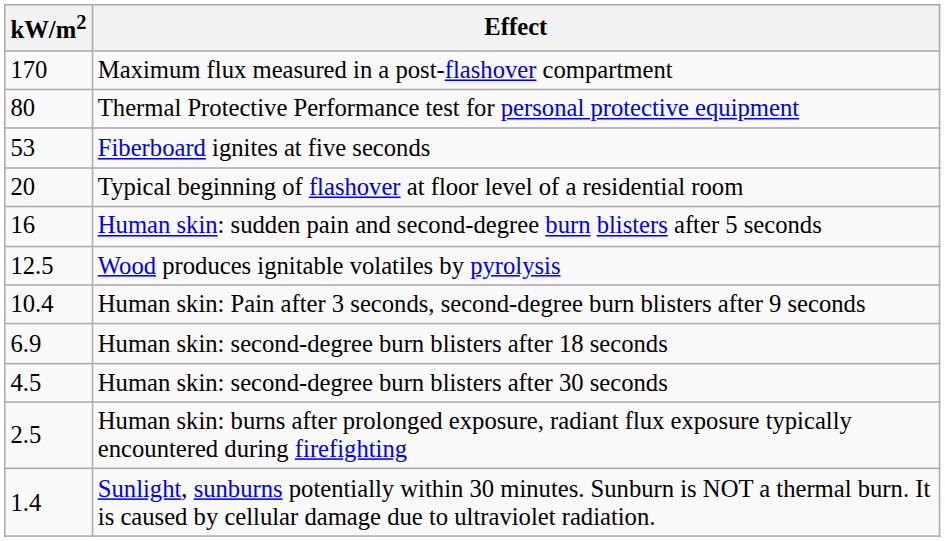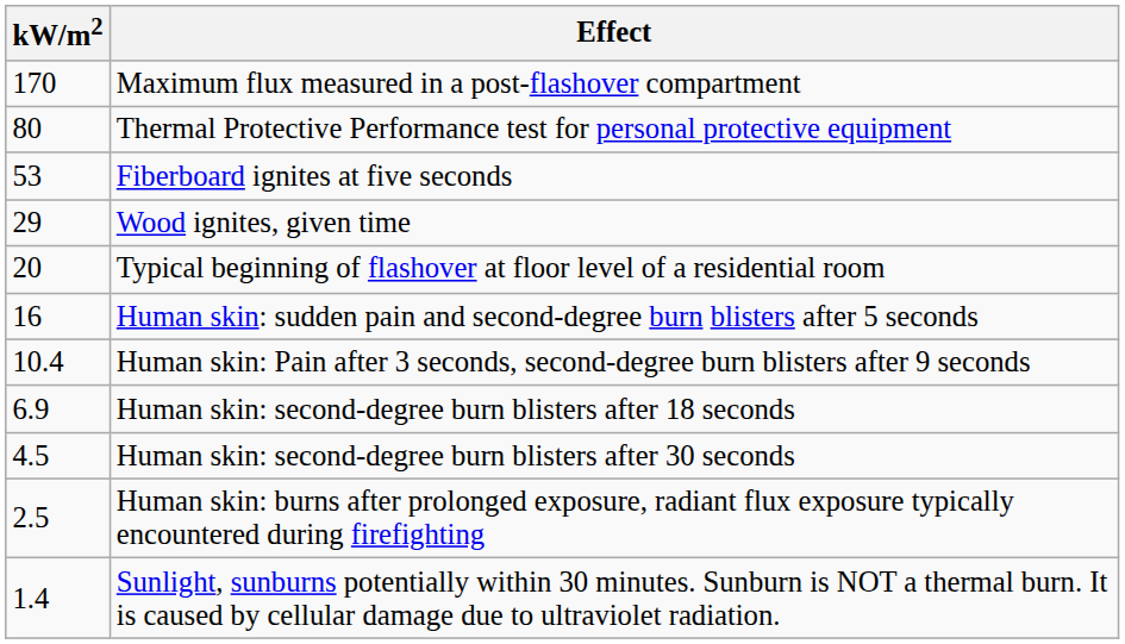 <table class="wikitable">
 <tr>
 <th>kW/m<sup>2</sup></th>
 <th>Effect</th>
 </tr>
 <tr>
 <td>170</td>
 <td>Maximum flux measured in a post-<a href='#'>flashover</a> compartment</td>
 </tr>
 <tr>
 <td>80</td>
 <td>Thermal Protective Performance test for <a href='#'>personal protective equipment</a></td>
 </tr>
 <tr>
 <td>53</td>
 <td><a href='#'>Fiberboard</a> ignites at five seconds</td>
 </tr>
 <tr>
+<td>29</td>
+<td><a href='#'>Wood</a> ignites, given time</td>
+</tr>
+<tr>
 <td>20</td>
 <td>Typical beginning of <a href='#'>flashover</a> at floor level of a residential room</td>
 </tr>
 <tr>
 <td>16</td>
 <td><a href='#'>Human skin</a>: sudden pain and second-degree <a href='#'>burn</a> <a href='#'>blisters</a> after 5 seconds</td>
-</tr>
-<tr>
-<td>12.5</td>
-<td><a href='#'>Wood</a> produces ignitable volatiles by <a href='#'>pyrolysis</a></td>
 </tr>
 <tr>
 <td>10.4</td>
 <td>Human skin: Pain after 3 seconds, second-degree burn blisters after 9 seconds</td>
 </tr>
 <tr>
 <td>6.9</td>
 <td>Human skin: second-degree burn blisters after 18 seconds</td>
 </tr>
 <tr>
 <td>4.5</td>
 <td>Human skin: second-degree burn blisters after 30 seconds</td>
 </tr>
 <tr>
 <td>2.5</td>
 <td>Human skin: burns after prolonged exposure, radiant flux exposure typically encountered during <a href='#'>firefighting</a></td>
 </tr>
 <tr>
 <td>1.4</td>
 <td><a href='#'>Sunlight</a>, <a href='#'>sunburns</a> potentially within 30 minutes. Sunburn is NOT a thermal burn. It is caused by cellular damage due to ultraviolet radiation.</td>
 </tr>
 </table>
